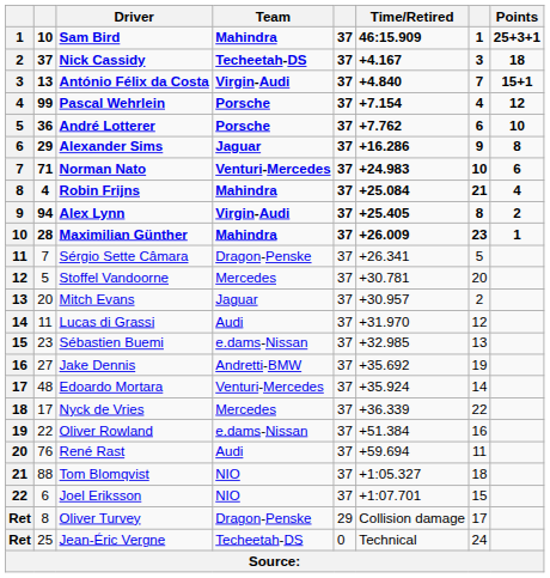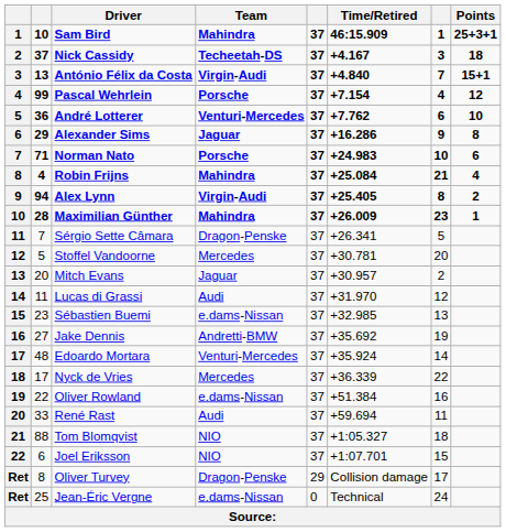 <table class="wikitable sortable" style="font-size: 85%">
 <tr>
 <th scope="col"></th>
 <th scope="col"></th>
 <th scope="col">Driver</th>
 <th scope="col">Team</th>
 <th scope="col"></th>
 <th scope="col" class="unsortable">Time/Retired</th>
 <th scope="col"></th>
 <th scope="col">Points</th>
 </tr>
 <tr>
 <th scope="row">1</th>
 <td align="center"><strong>10</strong></td>
 <td data-sort-value="BIR"> <strong><a href='#'>Sam Bird</a></strong></td>
 <td><strong><a href='#'>Mahindra</a></strong></td>
 <td><strong>37</strong></td>
 <td><strong>46:15.909</strong></td>
 <td align="center"><strong>1</strong></td>
 <td align="center"><strong>25+3+1</strong></td>
 </tr>
 <tr>
 <th scope="row">2</th>
 <td align="center"><strong>37</strong></td>
 <td data-sort-value="CAS"> <strong><a href='#'>Nick Cassidy</a></strong></td>
 <td><strong><a href='#'>Techeetah</a>-<a href='#'>DS</a></strong></td>
 <td><strong>37</strong></td>
 <td><strong>+4.167</strong></td>
 <td align="center"><strong>3</strong></td>
 <td align="center"><strong>18</strong></td>
 </tr>
 <tr>
 <th scope="row">3</th>
 <td align="center"><strong>13</strong></td>
 <td data-sort-value="DAC"> <strong><a href='#'>António Félix da Costa</a></strong></td>
 <td><strong><a href='#'>Virgin</a>-<a href='#'>Audi</a></strong></td>
 <td><strong>37</strong></td>
 <td><strong>+4.840</strong></td>
 <td align="center"><strong>7</strong></td>
 <td align="center"><strong>15+1</strong></td>
 </tr>
 <tr>
 <th scope="row">4</th>
 <td align="center"><strong>99</strong></td>
 <td data-sort-value="WEH"> <strong><a href='#'>Pascal Wehrlein</a></strong></td>
 <td><strong><a href='#'>Porsche</a></strong></td>
 <td><strong>37</strong></td>
 <td><strong>+7.154</strong></td>
 <td align="center"><strong>4</strong></td>
 <td align="center"><strong>12</strong></td>
 </tr>
 <tr>
 <th scope="row">5</th>
 <td align="center"><strong>36</strong></td>
 <td data-sort-value="LOT"> <strong><a href='#'>André Lotterer</a></strong></td>
-<td><strong><a href='#'>Porsche</a></strong></td>
+<td><strong><a href='#'>Venturi</a>-<a href='#'>Mercedes</a></strong></td>
 <td><strong>37</strong></td>
 <td><strong>+7.762</strong></td>
 <td align="center"><strong>6</strong></td>
 <td align="center"><strong>10</strong></td>
 </tr>
 <tr>
 <th scope="row">6</th>
 <td align="center"><strong>29</strong></td>
 <td data-sort-value="SIM"> <strong><a href='#'>Alexander Sims</a></strong></td>
 <td><strong><a href='#'>Jaguar</a></strong></td>
 <td><strong>37</strong></td>
 <td><strong>+16.286</strong></td>
 <td align="center"><strong>9</strong></td>
 <td align="center"><strong>8</strong></td>
 </tr>
 <tr>
 <th scope="row">7</th>
 <td align="center"><strong>71</strong></td>
 <td data-sort-value="NAT"> <strong><a href='#'>Norman Nato</a></strong></td>
-<td><strong><a href='#'>Venturi</a>-<a href='#'>Mercedes</a></strong></td>
+<td><strong><a href='#'>Porsche</a></strong></td>
 <td><strong>37</strong></td>
 <td><strong>+24.983</strong></td>
 <td align="center"><strong>10</strong></td>
 <td align="center"><strong>6</strong></td>
 </tr>
 <tr>
 <th scope="row">8</th>
 <td align="center"><strong>4</strong></td>
 <td data-sort-value="FRI"> <strong><a href='#'>Robin Frijns</a></strong></td>
 <td><strong><a href='#'>Mahindra</a></strong></td>
 <td><strong>37</strong></td>
 <td><strong>+25.084</strong></td>
 <td align="center"><strong>21</strong></td>
 <td align="center"><strong>4</strong></td>
 </tr>
 <tr>
 <th scope="row">9</th>
 <td align="center"><strong>94</strong></td>
 <td data-sort-value="LYN"> <strong><a href='#'>Alex Lynn</a></strong></td>
 <td><strong><a href='#'>Virgin</a>-<a href='#'>Audi</a></strong></td>
 <td><strong>37</strong></td>
 <td><strong>+25.405</strong></td>
 <td align="center"><strong>8</strong></td>
 <td align="center"><strong>2</strong></td>
 </tr>
 <tr>
 <th scope="row">10</th>
 <td align="center"><strong>28</strong></td>
 <td data-sort-value="GUE"> <strong><a href='#'>Maximilian Günther</a></strong></td>
 <td><strong><a href='#'>Mahindra</a></strong></td>
 <td><strong>37</strong></td>
 <td><strong>+26.009</strong></td>
 <td align="center"><strong>23</strong></td>
 <td align="center"><strong>1</strong></td>
 </tr>
 <tr>
 <th scope="row">11</th>
 <td align="center">7</td>
 <td data-sort-value="SET"> <a href='#'>Sérgio Sette Câmara</a></td>
 <td><a href='#'>Dragon</a>-<a href='#'>Penske</a></td>
 <td>37</td>
 <td>+26.341</td>
 <td align="center">5</td>
 <td align="center"></td>
 </tr>
 <tr>
 <th scope="row">12</th>
 <td align="center">5</td>
 <td data-sort-value="VAN"> <a href='#'>Stoffel Vandoorne</a></td>
 <td><a href='#'>Mercedes</a></td>
 <td>37</td>
 <td>+30.781</td>
 <td align="center">20</td>
 <td align="center"></td>
 </tr>
 <tr>
 <th scope="row">13</th>
 <td align="center">20</td>
 <td data-sort-value="EVA"> <a href='#'>Mitch Evans</a></td>
 <td><a href='#'>Jaguar</a></td>
 <td>37</td>
 <td>+30.957</td>
 <td align="center">2</td>
 <td align="center"></td>
 </tr>
 <tr>
 <th scope="row">14</th>
 <td align="center">11</td>
 <td data-sort-value="DIG"> <a href='#'>Lucas di Grassi</a></td>
 <td><a href='#'>Audi</a></td>
 <td>37</td>
 <td>+31.970</td>
 <td align="center">12</td>
 <td align="center"></td>
 </tr>
 <tr>
 <th scope="row">15</th>
 <td align="center">23</td>
 <td data-sort-value="BUE"> <a href='#'>Sébastien Buemi</a></td>
 <td><a href='#'>e.dams</a>-<a href='#'>Nissan</a></td>
 <td>37</td>
 <td>+32.985</td>
 <td align="center">13</td>
 <td align="center"></td>
 </tr>
 <tr>
 <th scope="row">16</th>
 <td align="center">27</td>
 <td data-sort-value="DEN"> <a href='#'>Jake Dennis</a></td>
 <td><a href='#'>Andretti</a>-<a href='#'>BMW</a></td>
 <td>37</td>
 <td>+35.692</td>
 <td align="center">19</td>
 <td align="center"></td>
 </tr>
 <tr>
 <th scope="row">17</th>
 <td align="center">48</td>
 <td data-sort-value="MOR"> <a href='#'>Edoardo Mortara</a></td>
 <td><a href='#'>Venturi</a>-<a href='#'>Mercedes</a></td>
 <td>37</td>
 <td>+35.924</td>
 <td align="center">14</td>
 <td align="center"></td>
 </tr>
 <tr>
 <th scope="row">18</th>
 <td align="center">17</td>
 <td data-sort-value="DEV"> <a href='#'>Nyck de Vries</a></td>
 <td><a href='#'>Mercedes</a></td>
 <td>37</td>
 <td>+36.339</td>
 <td align="center">22</td>
 <td align="center"></td>
 </tr>
 <tr>
 <th scope="row">19</th>
 <td align="center">22</td>
 <td data-sort-value="ROW"> <a href='#'>Oliver Rowland</a></td>
 <td><a href='#'>e.dams</a>-<a href='#'>Nissan</a></td>
 <td>37</td>
 <td>+51.384</td>
 <td align="center">16</td>
 <td align="center"></td>
 </tr>
 <tr>
 <th scope="row">20</th>
-<td align="center">76</td>
+<td align="center">33</td>
 <td data-sort-value="RAS"> <a href='#'>René Rast</a></td>
 <td><a href='#'>Audi</a></td>
 <td>37</td>
 <td>+59.694</td>
 <td align="center">11</td>
 <td align="center"></td>
 </tr>
 <tr>
 <th scope="row">21</th>
 <td align="center">88</td>
 <td data-sort-value="BLO"> <a href='#'>Tom Blomqvist</a></td>
 <td><a href='#'>NIO</a></td>
 <td>37</td>
 <td>+1:05.327</td>
 <td align="center">18</td>
 <td align="center"></td>
 </tr>
 <tr>
 <th scope="row">22</th>
 <td align="center">6</td>
 <td data-sort-value="ERI"> <a href='#'>Joel Eriksson</a></td>
 <td><a href='#'>NIO</a></td>
 <td>37</td>
 <td>+1:07.701</td>
 <td align="center">15</td>
 <td align="center"></td>
 </tr>
 <tr>
 <th scope="row">Ret</th>
 <td align="center">8</td>
 <td data-sort-value="TUR"> <a href='#'>Oliver Turvey</a></td>
 <td><a href='#'>Dragon</a>-<a href='#'>Penske</a></td>
 <td>29</td>
 <td>Collision damage</td>
 <td align="center">17</td>
 <td align="center"></td>
 </tr>
 <tr>
 <th scope="row">Ret</th>
 <td align="center">25</td>
 <td data-sort-value="JEV"> <a href='#'>Jean-Éric Vergne</a></td>
-<td><a href='#'>Techeetah</a>-<a href='#'>DS</a></td>
+<td><a href='#'>e.dams</a>-<a href='#'>Nissan</a></td>
 <td>0</td>
 <td>Technical</td>
 <td align="center">24</td>
 <td align="center"></td>
 </tr>
 <tr>
 <th colspan="8">Source:</th>
 </tr>
 </table>
